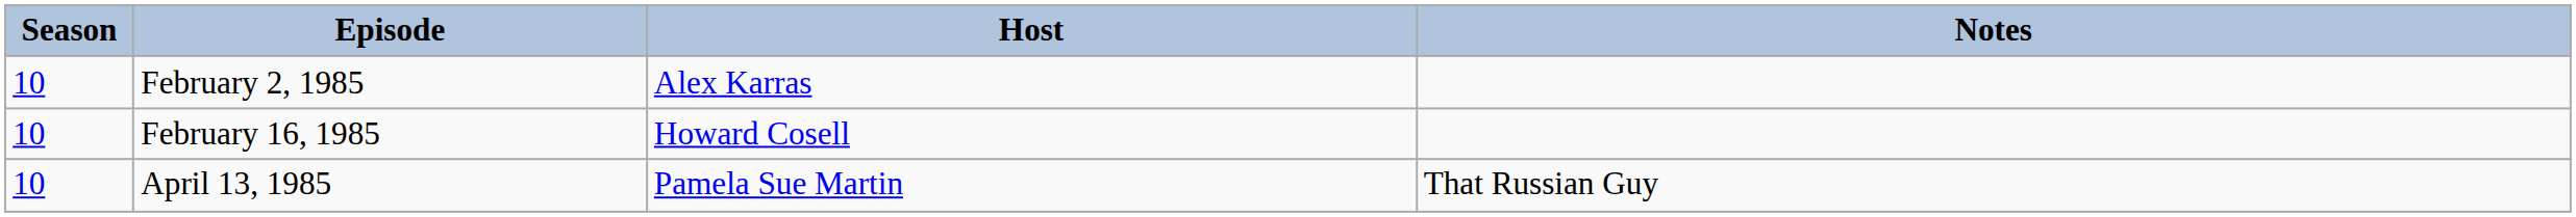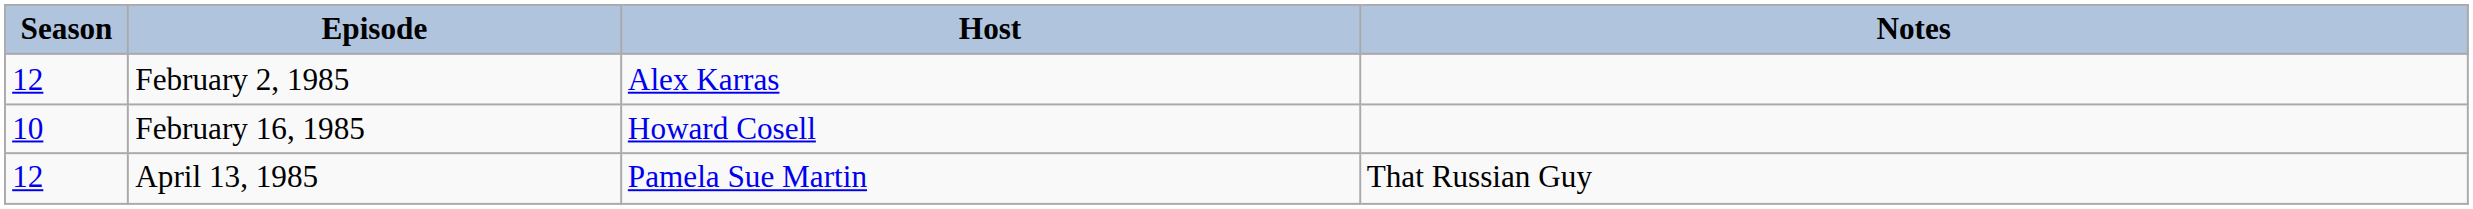 <table class="wikitable" style="width:100%;">
 <tr>
 <th style="background:#B0C4DE;" width="5%">Season</th>
 <th style="background:#B0C4DE;" width="20%">Episode</th>
 <th style="background:#B0C4DE;" width="30%">Host</th>
 <th style="background:#B0C4DE;" width="45%">Notes</th>
 </tr>
 <tr>
-<td><a href='#'>10</a></td>
+<td><a href='#'>12</a></td>
 <td>February 2, 1985</td>
 <td><a href='#'>Alex Karras</a></td>
 <td></td>
 </tr>
 <tr>
 <td><a href='#'>10</a></td>
 <td>February 16, 1985</td>
 <td><a href='#'>Howard Cosell</a></td>
 <td></td>
 </tr>
 <tr>
-<td><a href='#'>10</a></td>
+<td><a href='#'>12</a></td>
 <td>April 13, 1985</td>
 <td><a href='#'>Pamela Sue Martin</a></td>
 <td>That Russian Guy</td>
 </tr>
 </table>
